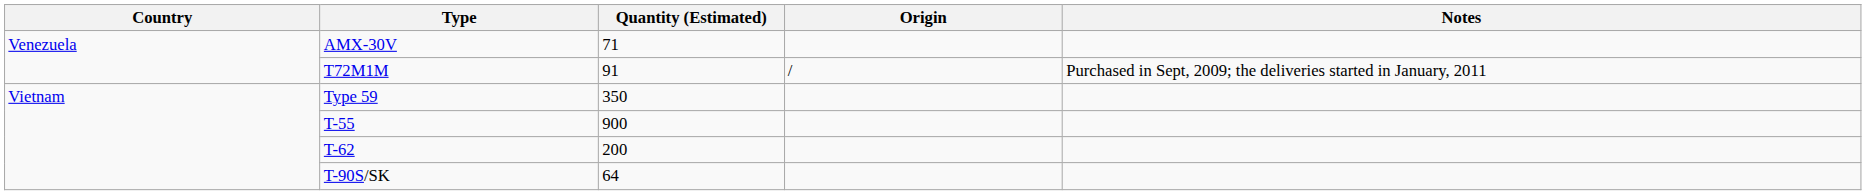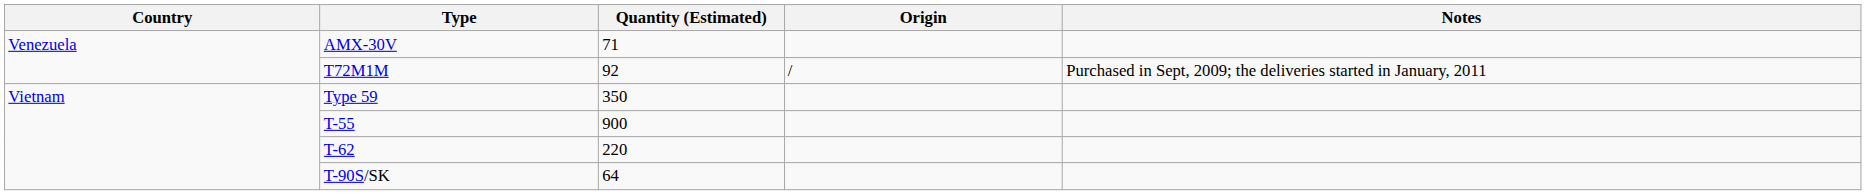 <table class="wikitable" Width="90%">
 <tr>
 <th width="17%">Country</th>
 <th width="15%">Type</th>
 <th width="10%">Quantity (Estimated)</th>
 <th width="15%">Origin</th>
 <th>Notes</th>
 </tr>
 <tr>
 <td rowspan="2" valign="top"><a href='#'>Venezuela</a></td>
 <td><a href='#'>AMX-30V</a></td>
 <td>71</td>
 <td></td>
 <td></td>
 </tr>
 <tr>
 <td><a href='#'>T72M1M</a></td>
-<td>91</td>
+<td>92</td>
 <td>/</td>
 <td>Purchased in Sept, 2009; the deliveries started in January, 2011</td>
 </tr>
 <tr>
 <td rowspan="5" valign="top"><a href='#'>Vietnam</a></td>
 <td><a href='#'>Type 59</a></td>
 <td>350</td>
 <td></td>
 <td></td>
 </tr>
 <tr>
 <td><a href='#'>T-55</a></td>
 <td>900</td>
 <td></td>
 <td></td>
 </tr>
 <tr>
 <td><a href='#'>T-62</a></td>
-<td>200</td>
+<td>220</td>
 <td></td>
 <td></td>
 </tr>
 <tr>
 <td><a href='#'>T-90S</a>/SK</td>
 <td>64</td>
 <td></td>
 <td></td>
 </tr>
 </table>
